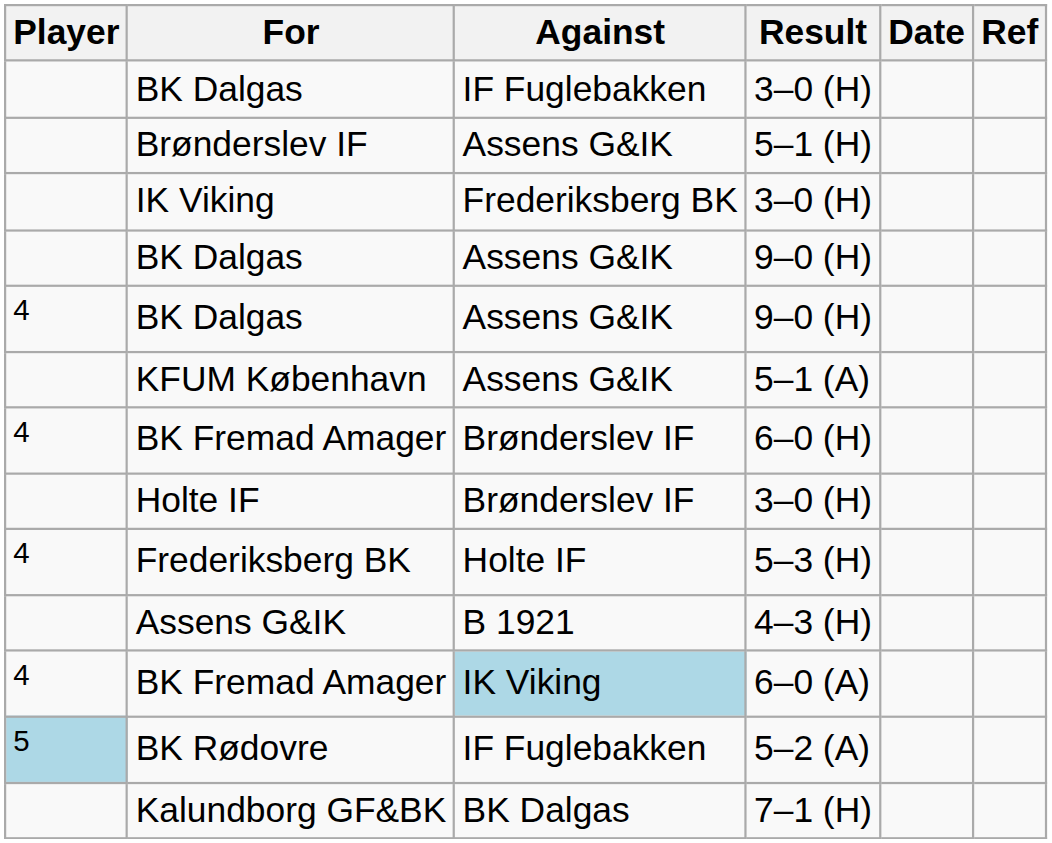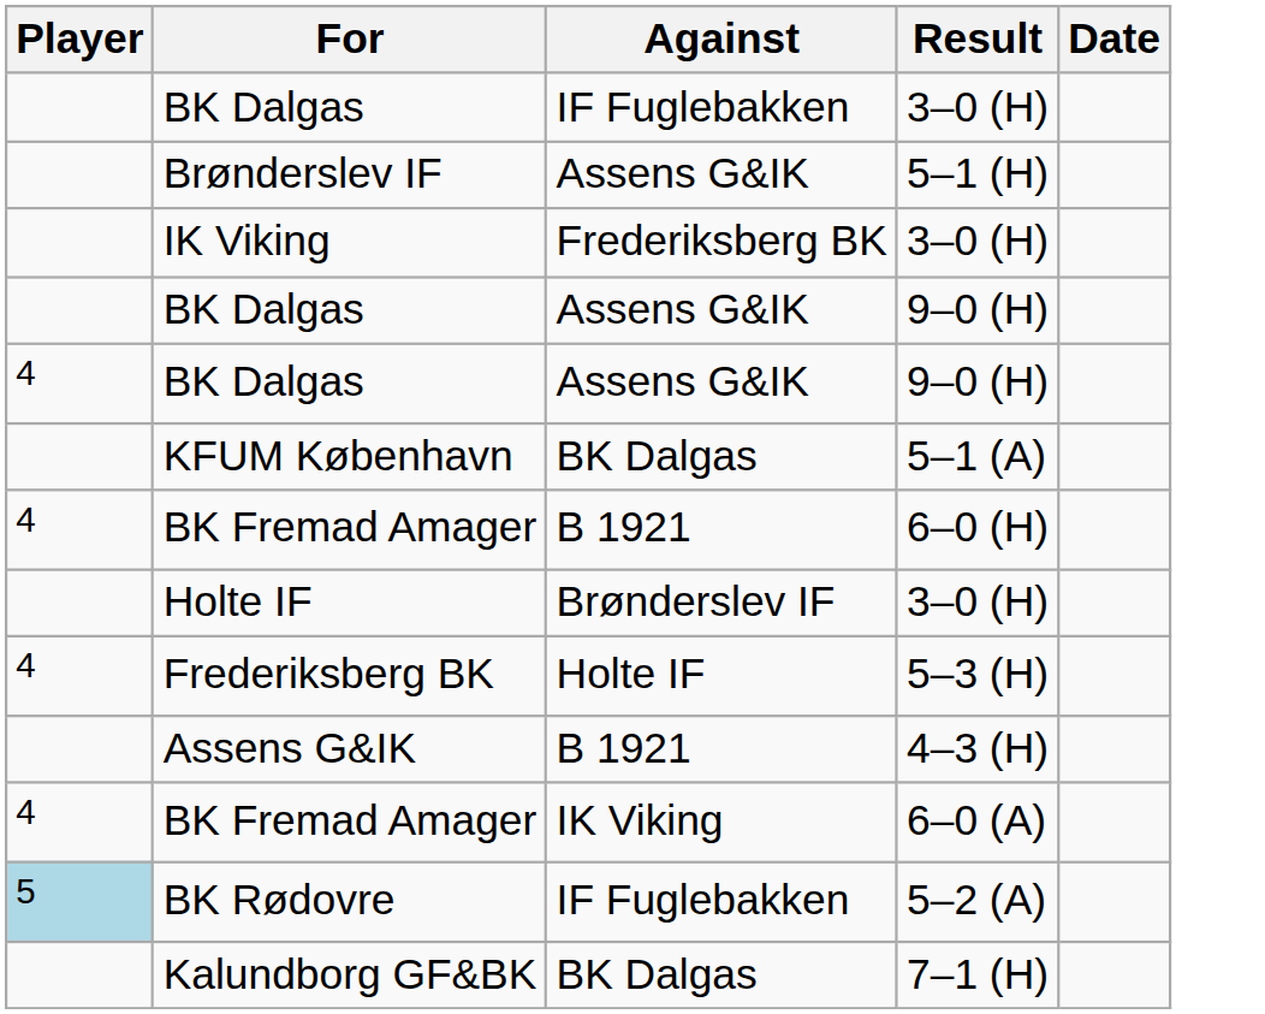 <table class="wikitable">
 <tr>
 <th>Player</th>
 <th>For</th>
 <th>Against</th>
 <th>Result</th>
 <th>Date</th>
-<th>Ref</th>
 </tr>
 <tr>
 <td> </td>
 <td>BK Dalgas</td>
 <td>IF Fuglebakken</td>
 <td>3–0 (H)</td>
-<td></td>
 <td></td>
 </tr>
 <tr>
 <td> </td>
 <td>Brønderslev IF</td>
 <td>Assens G&IK</td>
 <td>5–1 (H)</td>
 <td></td>
-<td></td>
 </tr>
 <tr>
 <td> </td>
 <td>IK Viking</td>
 <td>Frederiksberg BK</td>
 <td>3–0 (H)</td>
-<td></td>
 <td></td>
 </tr>
 <tr>
 <td> </td>
 <td>BK Dalgas</td>
 <td>Assens G&IK</td>
 <td>9–0 (H)</td>
 <td></td>
-<td></td>
 </tr>
 <tr>
 <td> <sup>4</sup></td>
 <td>BK Dalgas</td>
 <td>Assens G&IK</td>
 <td>9–0 (H)</td>
 <td></td>
-<td></td>
 </tr>
 <tr>
 <td> </td>
 <td>KFUM København</td>
-<td>Assens G&IK</td>
+<td>BK Dalgas</td>
 <td>5–1 (A)</td>
-<td></td>
 <td></td>
 </tr>
 <tr>
 <td> <sup>4</sup></td>
 <td>BK Fremad Amager</td>
-<td>Brønderslev IF</td>
+<td>B 1921</td>
 <td>6–0 (H)</td>
-<td></td>
 <td></td>
 </tr>
 <tr>
 <td> </td>
 <td>Holte IF</td>
 <td>Brønderslev IF</td>
 <td>3–0 (H)</td>
 <td></td>
-<td></td>
 </tr>
 <tr>
 <td> <sup>4</sup></td>
 <td>Frederiksberg BK</td>
 <td>Holte IF</td>
 <td>5–3 (H)</td>
-<td></td>
 <td></td>
 </tr>
 <tr>
 <td> </td>
 <td>Assens G&IK</td>
 <td>B 1921</td>
 <td>4–3 (H)</td>
 <td></td>
-<td></td>
 </tr>
 <tr>
 <td> <sup>4</sup></td>
 <td>BK Fremad Amager</td>
-<td style="background: lightblue;">IK Viking</td>
+<td>IK Viking</td>
 <td>6–0 (A)</td>
-<td></td>
 <td></td>
 </tr>
 <tr>
 <td style="background: lightblue;"> <sup>5</sup></td>
 <td>BK Rødovre</td>
 <td>IF Fuglebakken</td>
 <td>5–2 (A)</td>
 <td></td>
-<td></td>
 </tr>
 <tr>
 <td> </td>
 <td>Kalundborg GF&BK</td>
 <td>BK Dalgas</td>
 <td>7–1 (H)</td>
 <td></td>
-<td></td>
 </tr>
 </table>
